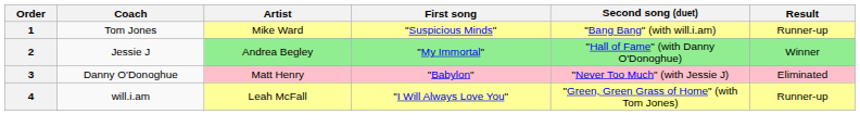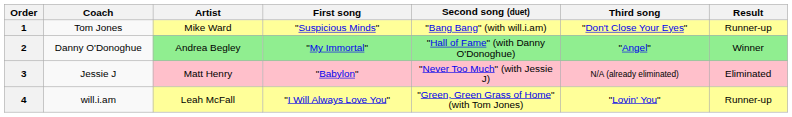 <table class="wikitable" style="text-align:center; line-height:17px; width:100%;">
 <tr>
 <th scope="col" style="width:05%;">Order</th>
 <th scope="col" style="width:14%;">Coach</th>
 <th scope="col" style="width:14%;">Artist</th>
 <th scope="col" style="width:19%;">First song</th>
 <th scope="col" style="width:19%;">Second song <small>(duet)</small></th>
+<th scope="col" style="width:19%;">Third song</th>
 <th scope="col" style="width:10%;">Result</th>
 </tr>
 <tr>
 <th scope="col">1</th>
 <td>Tom Jones</td>
 <td style="background:#ff9;">Mike Ward</td>
 <td style="background:#ff9;">"<a href='#'>Suspicious Minds</a>"</td>
 <td style="background:#ff9;">"<a href='#'>Bang Bang</a>" (with will.i.am)</td>
+<td style="background:#ff9;">"<a href='#'>Don't Close Your Eyes</a>"</td>
 <td style="background:#ff9;">Runner-up</td>
 </tr>
 <tr>
 <th scope="col">2</th>
-<td>Jessie J</td>
+<td>Danny O'Donoghue</td>
 <td style="background:lightgreen">Andrea Begley</td>
 <td style="background:lightgreen">"<a href='#'>My Immortal</a>"</td>
 <td style="background:lightgreen">"<a href='#'>Hall of Fame</a>" (with Danny O'Donoghue)</td>
+<td style="background:lightgreen">"<a href='#'>Angel</a>"</td>
 <td style="background:lightgreen">Winner</td>
 </tr>
 <tr>
 <th scope="col">3</th>
-<td>Danny O'Donoghue</td>
+<td>Jessie J</td>
 <td style="background:pink;">Matt Henry</td>
 <td style="background:pink;">"<a href='#'>Babylon</a>"</td>
 <td style="background:pink;">"<a href='#'>Never Too Much</a>" (with Jessie J)</td>
+<td style="background:pink;"><small>N/A (already eliminated)</small></td>
 <td style="background:pink;">Eliminated</td>
 </tr>
 <tr>
 <th scope="col">4</th>
 <td>will.i.am</td>
 <td style="background:#ff9;">Leah McFall</td>
 <td style="background:#ff9;">"<a href='#'>I Will Always Love You</a>"</td>
 <td style="background:#ff9;">"<a href='#'>Green, Green Grass of Home</a>" (with Tom Jones)</td>
+<td style="background:#ff9;">"<a href='#'>Lovin' You</a>"</td>
 <td style="background:#ff9;">Runner-up</td>
 </tr>
 </table>
